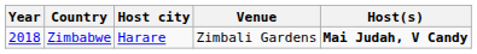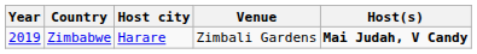 <table class="wikitable">
 <tr>
 <th>Year</th>
 <th>Country</th>
 <th>Host city</th>
 <th>Venue</th>
 <th>Host(s)</th>
 </tr>
 <tr>
-<td><a href='#'>2018</a></td>
+<td><a href='#'>2019</a></td>
 <td><a href='#'>Zimbabwe</a></td>
 <td><a href='#'>Harare</a></td>
 <td>Zimbali Gardens</td>
 <td><strong>Mai Judah, V Candy</strong></td>
 </tr>
 </table>
